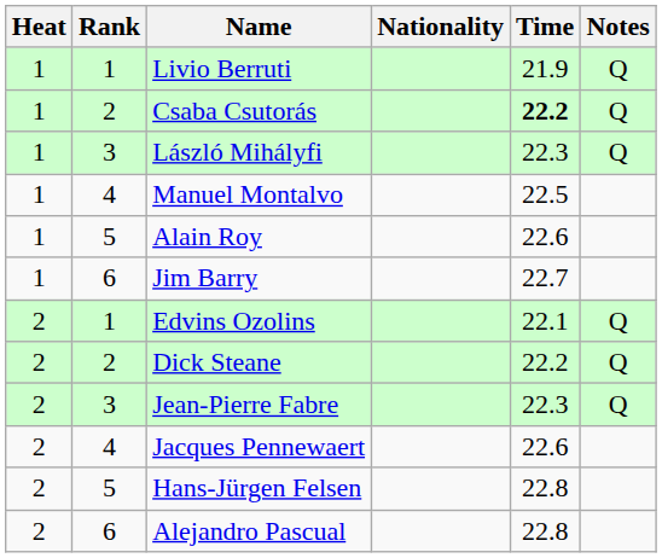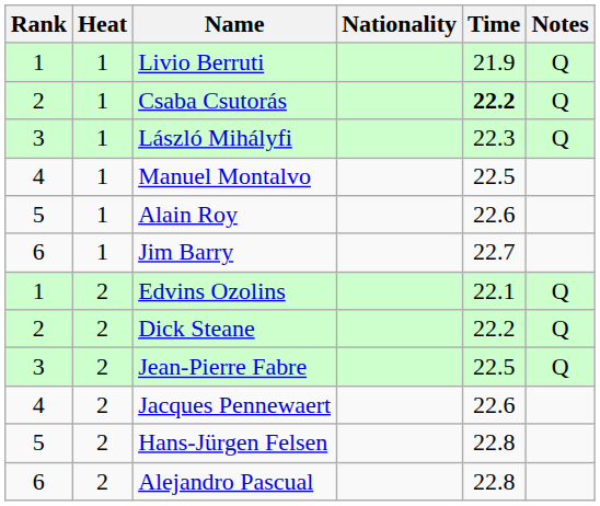 <table class="wikitable sortable" style="text-align:center">
 <tr>
+<th>Rank</th>
 <th>Heat</th>
-<th>Rank</th>
 <th>Name</th>
 <th>Nationality</th>
 <th>Time</th>
 <th>Notes</th>
 </tr>
 <tr bgcolor=ccffcc>
 <td>1</td>
 <td>1</td>
 <td align=left><a href='#'>Livio Berruti</a></td>
 <td align=left></td>
 <td>21.9</td>
 <td>Q</td>
 </tr>
 <tr bgcolor=ccffcc>
+<td>2</td>
 <td>1</td>
-<td>2</td>
 <td align=left><a href='#'>Csaba Csutorás</a></td>
 <td align=left></td>
 <td><strong>22.2</strong></td>
 <td>Q</td>
 </tr>
 <tr bgcolor=ccffcc>
+<td>3</td>
 <td>1</td>
-<td>3</td>
 <td align=left><a href='#'>László Mihályfi</a></td>
 <td align=left></td>
 <td>22.3</td>
 <td>Q</td>
 </tr>
 <tr>
+<td>4</td>
 <td>1</td>
-<td>4</td>
 <td align=left><a href='#'>Manuel Montalvo</a></td>
 <td align=left></td>
 <td>22.5</td>
 <td></td>
 </tr>
 <tr>
+<td>5</td>
 <td>1</td>
-<td>5</td>
 <td align=left><a href='#'>Alain Roy</a></td>
 <td align=left></td>
 <td>22.6</td>
 <td></td>
 </tr>
 <tr>
+<td>6</td>
 <td>1</td>
-<td>6</td>
 <td align=left><a href='#'>Jim Barry</a></td>
 <td align=left></td>
 <td>22.7</td>
 <td></td>
 </tr>
 <tr bgcolor=ccffcc>
+<td>1</td>
 <td>2</td>
-<td>1</td>
 <td align=left><a href='#'>Edvins Ozolins</a></td>
 <td align=left></td>
 <td>22.1</td>
 <td>Q</td>
 </tr>
 <tr bgcolor=ccffcc>
 <td>2</td>
 <td>2</td>
 <td align=left><a href='#'>Dick Steane</a></td>
 <td align=left></td>
 <td>22.2</td>
 <td>Q</td>
 </tr>
 <tr bgcolor=ccffcc>
+<td>3</td>
 <td>2</td>
-<td>3</td>
 <td align=left><a href='#'>Jean-Pierre Fabre</a></td>
 <td align=left></td>
-<td>22.3</td>
+<td>22.5</td>
 <td>Q</td>
 </tr>
 <tr>
+<td>4</td>
 <td>2</td>
-<td>4</td>
 <td align=left><a href='#'>Jacques Pennewaert</a></td>
 <td align=left></td>
 <td>22.6</td>
 <td></td>
 </tr>
 <tr>
+<td>5</td>
 <td>2</td>
-<td>5</td>
 <td align=left><a href='#'>Hans-Jürgen Felsen</a></td>
 <td align=left></td>
 <td>22.8</td>
 <td></td>
 </tr>
 <tr>
+<td>6</td>
 <td>2</td>
-<td>6</td>
 <td align=left><a href='#'>Alejandro Pascual</a></td>
 <td align=left></td>
 <td>22.8</td>
 <td></td>
 </tr>
 </table>
